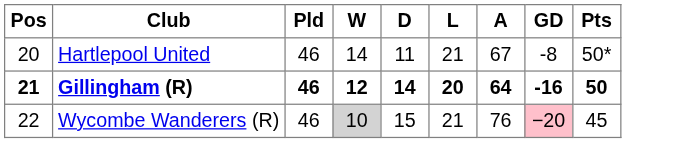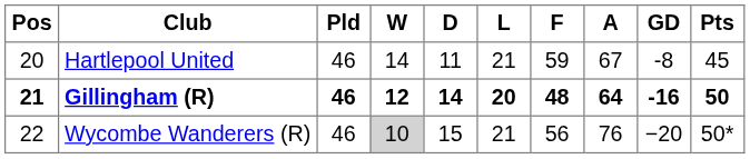 <table class="toccolours" border="1" cellpadding="4" cellspacing="0" style="text-align:center; border-collapse: collapse; margin:0;">
 <tr>
 <th width=30>Pos</th>
 <th>Club</th>
 <th width=30>Pld</th>
 <th width=30>W</th>
 <th width=30>D</th>
 <th width=30>L</th>
+<th width=30>F</th>
 <th width=30>A</th>
 <th width=30>GD</th>
 <th width=30>Pts</th>
 </tr>
 <tr>
 <td>20</td>
 <td align="left"><a href='#'>Hartlepool United</a></td>
 <td>46</td>
 <td>14</td>
 <td>11</td>
 <td>21</td>
+<td>59</td>
 <td>67</td>
 <td>-8</td>
-<td>50*</td>
+<td>45</td>
 </tr>
 <tr>
 <td><strong>21</strong></td>
 <td align=left><strong><a href='#'>Gillingham</a> (R)</strong></td>
 <td><strong>46</strong></td>
 <td><strong>12</strong></td>
 <td><strong>14</strong></td>
 <td><strong>20</strong></td>
+<td><strong>48</strong></td>
 <td><strong>64</strong></td>
 <td><strong>-16</strong></td>
 <td><strong>50</strong></td>
 </tr>
 <tr>
 <td>22</td>
 <td align="left"><a href='#'>Wycombe Wanderers</a> (R)</td>
 <td>46</td>
 <td style="background: lightgrey;">10</td>
 <td>15</td>
 <td>21</td>
+<td>56</td>
 <td>76</td>
-<td style="background: pink;">−20</td>
-<td>45</td>
+<td>−20</td>
+<td>50*</td>
 </tr>
 </table>
